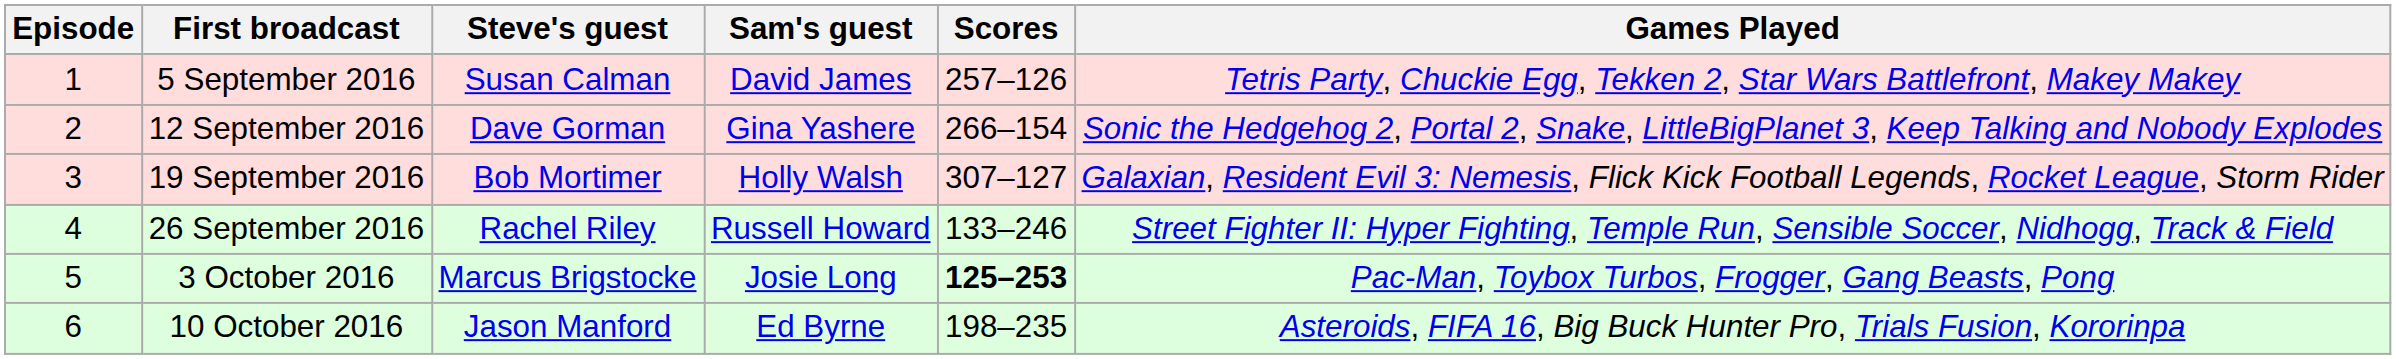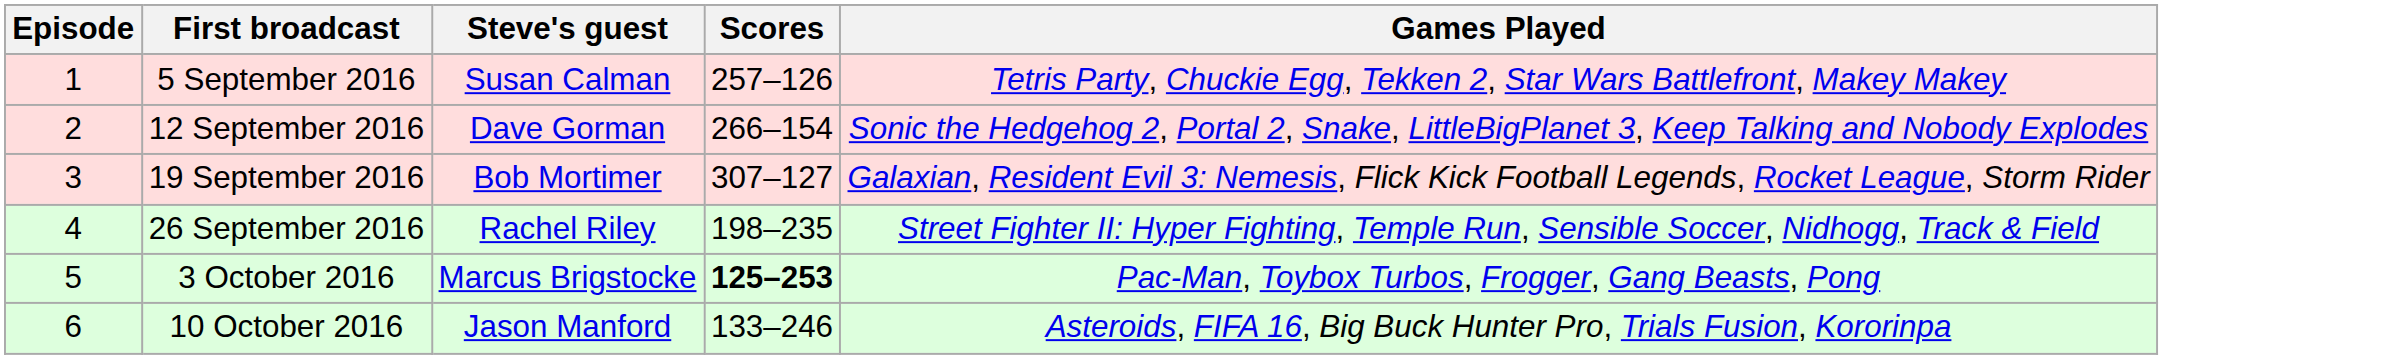 <table class="wikitable" style="text-align:center;">
 <tr>
 <th>Episode</th>
 <th>First broadcast</th>
 <th>Steve's guest</th>
-<th>Sam's guest</th>
 <th>Scores</th>
 <th>Games Played</th>
 </tr>
 <tr bgcolor="#ffdddd">
 <td>1</td>
 <td>5 September 2016</td>
 <td><a href='#'>Susan Calman</a></td>
-<td><a href='#'>David James</a></td>
 <td>257–126</td>
 <td><em><a href='#'>Tetris Party</a></em>, <em><a href='#'>Chuckie Egg</a></em>, <em><a href='#'>Tekken 2</a></em>, <em><a href='#'>Star Wars Battlefront</a></em>, <em><a href='#'>Makey Makey</a></em></td>
 </tr>
 <tr bgcolor="#ffdddd">
 <td>2</td>
 <td>12 September 2016</td>
 <td><a href='#'>Dave Gorman</a></td>
-<td><a href='#'>Gina Yashere</a></td>
 <td>266–154</td>
 <td><em><a href='#'>Sonic the Hedgehog 2</a></em>, <em><a href='#'>Portal 2</a></em>, <em><a href='#'>Snake</a></em>, <em><a href='#'>LittleBigPlanet 3</a></em>, <em><a href='#'>Keep Talking and Nobody Explodes</a></em></td>
 </tr>
 <tr bgcolor="#ffdddd">
 <td>3</td>
 <td>19 September 2016</td>
 <td><a href='#'>Bob Mortimer</a></td>
-<td><a href='#'>Holly Walsh</a></td>
 <td>307–127</td>
 <td><em><a href='#'>Galaxian</a></em>, <em><a href='#'>Resident Evil 3: Nemesis</a></em>, <em>Flick Kick Football Legends</em>, <em><a href='#'>Rocket League</a></em>, <em>Storm Rider</em></td>
 </tr>
 <tr bgcolor="#ddffdd">
 <td>4</td>
 <td>26 September 2016</td>
 <td><a href='#'>Rachel Riley</a></td>
-<td><a href='#'>Russell Howard</a></td>
-<td>133–246</td>
+<td>198–235</td>
 <td><em><a href='#'>Street Fighter II: Hyper Fighting</a></em>, <em><a href='#'>Temple Run</a></em>, <em><a href='#'>Sensible Soccer</a></em>, <em><a href='#'>Nidhogg</a></em>, <em><a href='#'>Track & Field</a></em></td>
 </tr>
 <tr bgcolor="#ddffdd">
 <td>5</td>
 <td>3 October 2016</td>
 <td><a href='#'>Marcus Brigstocke</a></td>
-<td><a href='#'>Josie Long</a></td>
 <td><strong>125–253</strong></td>
 <td><em><a href='#'>Pac-Man</a></em>, <em><a href='#'>Toybox Turbos</a></em>, <em><a href='#'>Frogger</a></em>, <em><a href='#'>Gang Beasts</a></em>, <em><a href='#'>Pong</a></em></td>
 </tr>
 <tr bgcolor="#ddffdd">
 <td>6</td>
 <td>10 October 2016</td>
 <td><a href='#'>Jason Manford</a></td>
-<td><a href='#'>Ed Byrne</a></td>
-<td>198–235</td>
+<td>133–246</td>
 <td><em><a href='#'>Asteroids</a></em>, <em><a href='#'>FIFA 16</a></em>, <em>Big Buck Hunter Pro</em>, <em><a href='#'>Trials Fusion</a></em>, <em><a href='#'>Kororinpa</a></em></td>
 </tr>
 </table>
